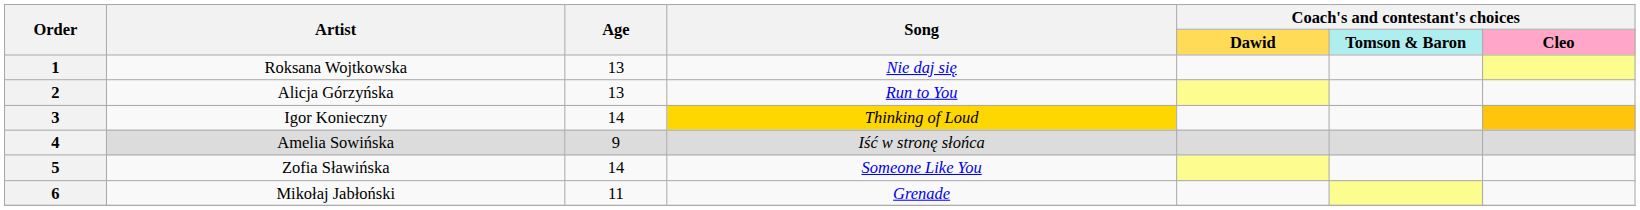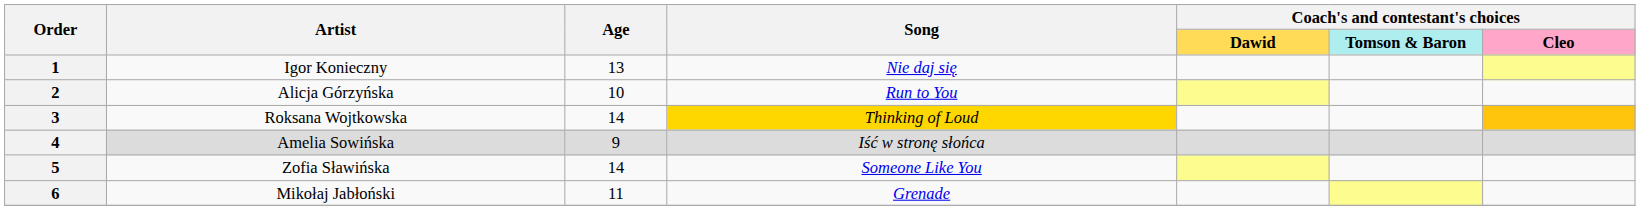 <table class="wikitable" style="text-align:center; line-height:17px; width:100%;">
 <tr>
 <th scope="col" rowspan="2" style="width:04%;">Order</th>
 <th scope="col" rowspan="2" style="width:18%;">Artist</th>
 <th scope="col" rowspan="2" style="width:04%;">Age</th>
 <th scope="col" rowspan="2" style="width:20%;">Song</th>
 <th colspan="3">Coach's and contestant's choices</th>
 </tr>
 <tr>
 <th style="width:06%; background:#ffdb58;">Dawid</th>
 <th style="width:06%; background:#afeeee;">Tomson & Baron</th>
 <th style="width:06%; background:#FFA6C9;">Cleo</th>
 </tr>
 <tr>
 <th>1</th>
-<td>Roksana Wojtkowska</td>
+<td>Igor Konieczny</td>
 <td>13</td>
 <td><em><a href='#'>Nie daj się</a></em></td>
 <td></td>
 <td></td>
 <td style="background:#fdfc8f;"></td>
 </tr>
 <tr>
 <th>2</th>
 <td>Alicja Górzyńska</td>
-<td>13</td>
+<td>10</td>
 <td><em><a href='#'>Run to You</a></em></td>
 <td style="background:#fdfc8f;"></td>
 <td></td>
 <td></td>
 </tr>
 <tr>
 <th>3</th>
-<td>Igor Konieczny</td>
+<td>Roksana Wojtkowska</td>
 <td>14</td>
 <td style="background: gold;"><em>Thinking of Loud</em></td>
 <td></td>
 <td></td>
 <td style="background:#FFC40C;"></td>
 </tr>
 <tr style="background:#DCDCDC;">
 <th>4</th>
 <td>Amelia Sowińska</td>
 <td>9</td>
 <td><em>Iść w stronę słońca</em></td>
 <td></td>
 <td></td>
 <td></td>
 </tr>
 <tr>
 <th>5</th>
 <td>Zofia Sławińska</td>
 <td>14</td>
 <td><em><a href='#'>Someone Like You</a></em></td>
 <td style="background:#fdfc8f;"></td>
 <td></td>
 <td></td>
 </tr>
 <tr>
 <th>6</th>
 <td>Mikołaj Jabłoński</td>
 <td>11</td>
 <td><em><a href='#'>Grenade</a></em></td>
 <td></td>
 <td style="background:#fdfc8f;"></td>
 <td></td>
 </tr>
 <tr>
 </tr>
 </table>
